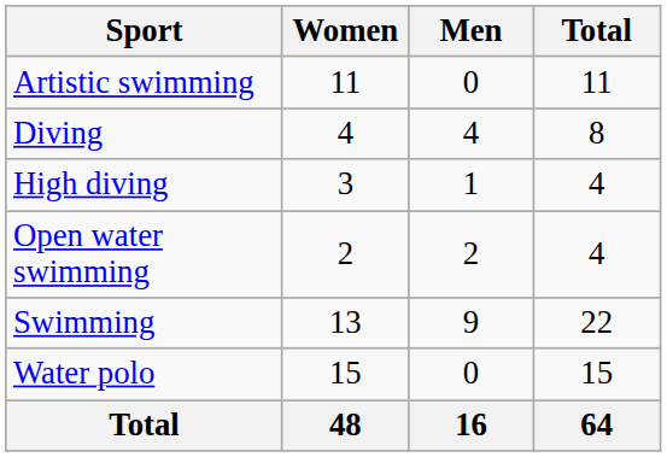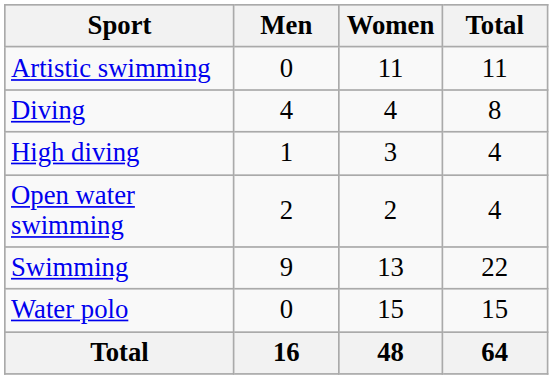 <table class="wikitable sortable" style="text-align:center;">
 <tr>
 <th width=130>Sport</th>
+<th width=55>Men</th>
 <th width=55>Women</th>
-<th width=55>Men</th>
 <th width=55>Total</th>
 </tr>
 <tr>
 <td align=left><a href='#'>Artistic swimming</a></td>
+<td>0</td>
 <td>11</td>
-<td>0</td>
 <td>11</td>
 </tr>
 <tr>
 <td align=left><a href='#'>Diving</a></td>
 <td>4</td>
 <td>4</td>
 <td>8</td>
 </tr>
 <tr>
 <td align=left><a href='#'>High diving</a></td>
+<td>1</td>
 <td>3</td>
-<td>1</td>
 <td>4</td>
 </tr>
 <tr>
 <td align=left><a href='#'>Open water swimming</a></td>
 <td>2</td>
 <td>2</td>
 <td>4</td>
 </tr>
 <tr>
 <td align=left><a href='#'>Swimming</a></td>
+<td>9</td>
 <td>13</td>
-<td>9</td>
 <td>22</td>
 </tr>
 <tr>
 <td align=left><a href='#'>Water polo</a></td>
+<td>0</td>
 <td>15</td>
-<td>0</td>
 <td>15</td>
 </tr>
 <tr>
 <th>Total</th>
+<th>16</th>
 <th>48</th>
-<th>16</th>
 <th>64</th>
 </tr>
 </table>
